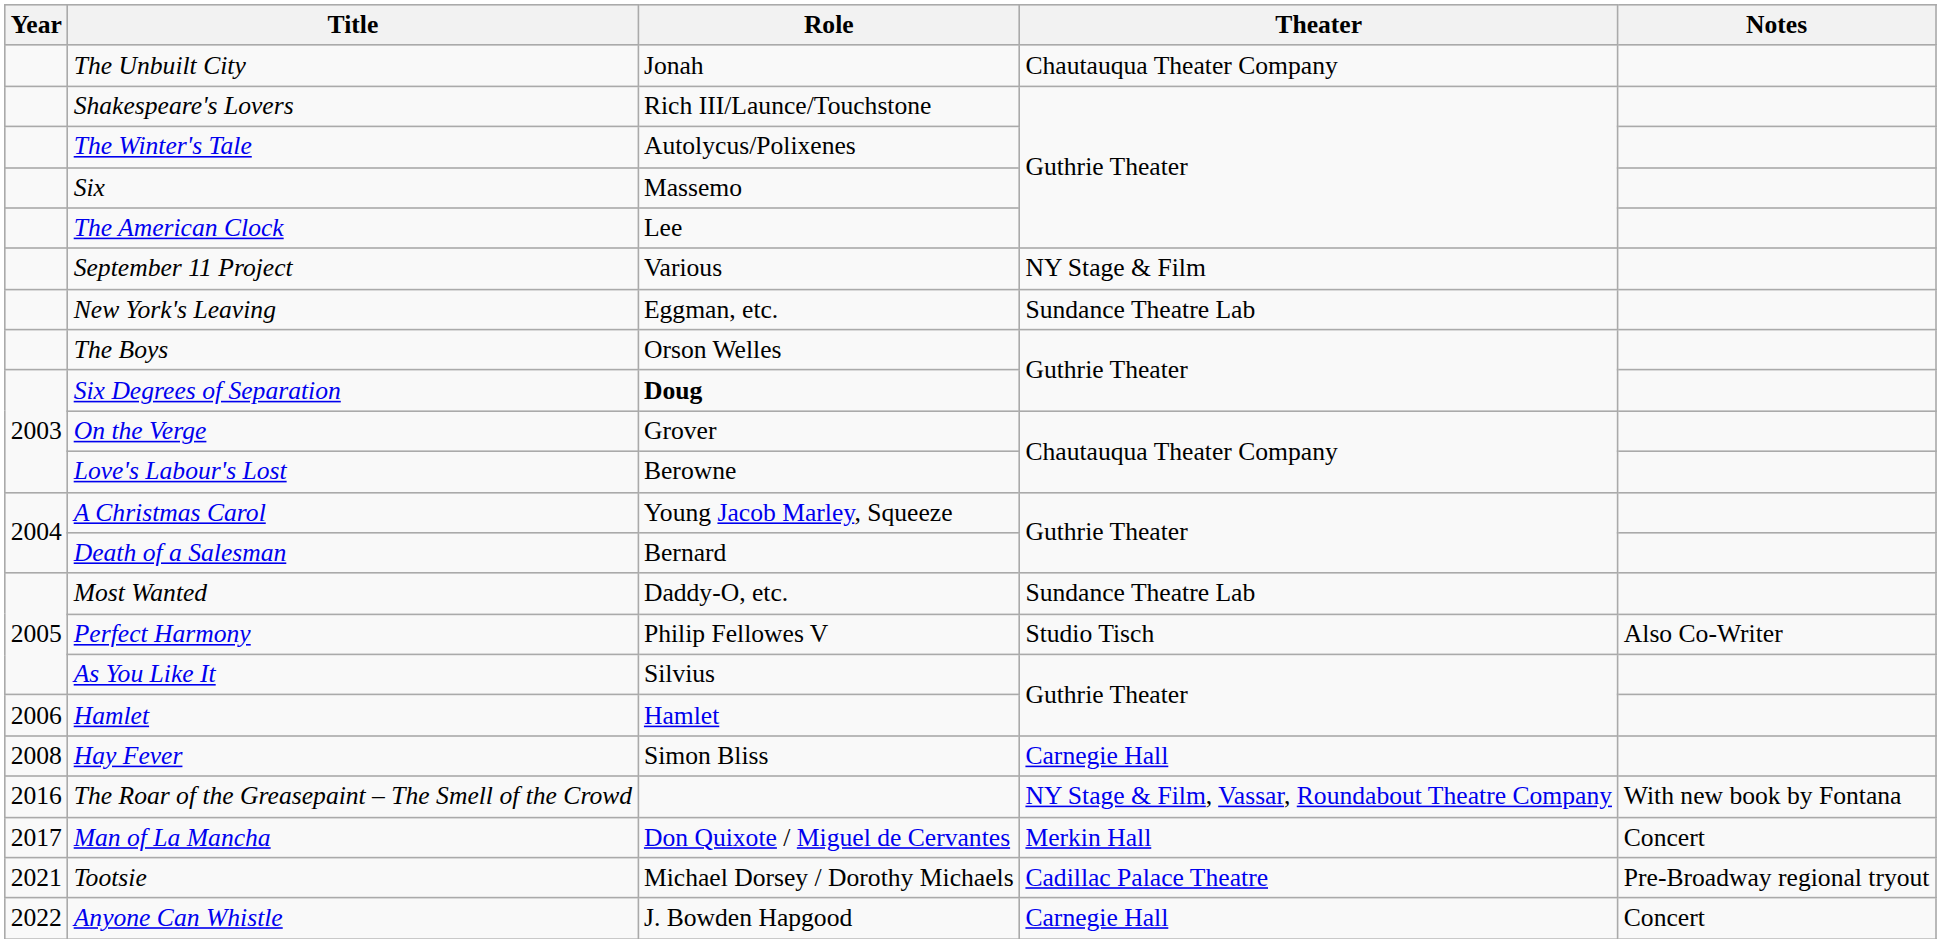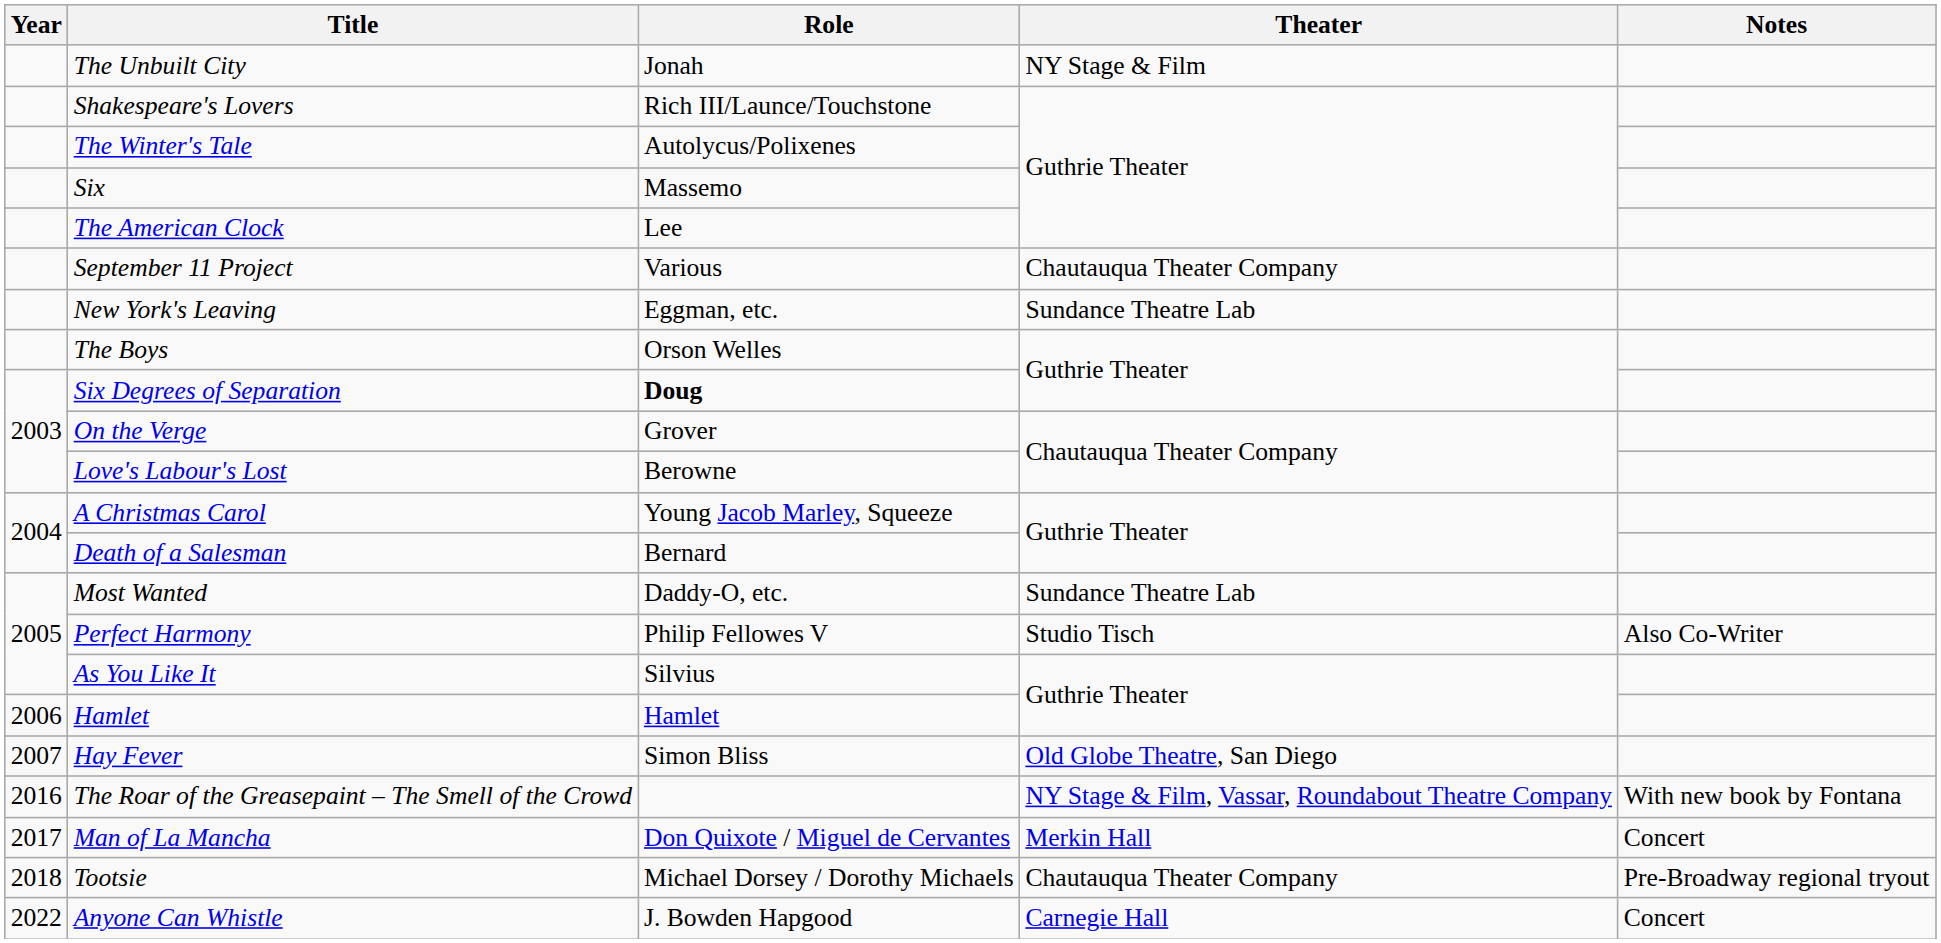 <table class="wikitable sortable">
 <tr>
 <th>Year</th>
 <th>Title</th>
 <th>Role</th>
 <th>Theater</th>
 <th>Notes</th>
 </tr>
 <tr>
 <td></td>
 <td><em>The Unbuilt City</em></td>
 <td>Jonah</td>
-<td>Chautauqua Theater Company</td>
+<td>NY Stage & Film</td>
 <td></td>
 </tr>
 <tr>
 <td></td>
 <td><em>Shakespeare's Lovers</em></td>
 <td>Rich III/Launce/Touchstone</td>
 <td rowspan="4">Guthrie Theater</td>
 <td></td>
 </tr>
 <tr>
 <td></td>
 <td><em><a href='#'>The Winter's Tale</a></em></td>
 <td>Autolycus/Polixenes</td>
 <td></td>
 </tr>
 <tr>
 <td></td>
 <td><em>Six</em></td>
 <td>Massemo</td>
 <td></td>
 </tr>
 <tr>
 <td></td>
 <td><em><a href='#'>The American Clock</a></em></td>
 <td>Lee</td>
 <td></td>
 </tr>
 <tr>
 <td></td>
 <td><em>September 11 Project</em></td>
 <td>Various</td>
-<td>NY Stage & Film</td>
+<td>Chautauqua Theater Company</td>
 <td></td>
 </tr>
 <tr>
 <td></td>
 <td><em>New York's Leaving</em></td>
 <td>Eggman, etc.</td>
 <td>Sundance Theatre Lab</td>
 <td></td>
 </tr>
 <tr>
 <td></td>
 <td><em>The Boys</em></td>
 <td>Orson Welles</td>
 <td rowspan="2">Guthrie Theater</td>
 <td></td>
 </tr>
 <tr>
 <td rowspan="3">2003</td>
 <td><em><a href='#'>Six Degrees of Separation</a></em></td>
 <td><strong>Doug</strong></td>
 <td></td>
 </tr>
 <tr>
 <td><em><a href='#'>On the Verge</a></em></td>
 <td>Grover</td>
 <td rowspan="2">Chautauqua Theater Company</td>
 <td></td>
 </tr>
 <tr>
 <td><em><a href='#'>Love's Labour's Lost</a></em></td>
 <td>Berowne</td>
 <td></td>
 </tr>
 <tr>
 <td rowspan="2">2004</td>
 <td><em><a href='#'>A Christmas Carol</a></em></td>
 <td>Young <a href='#'>Jacob Marley</a>, Squeeze</td>
 <td rowspan="2">Guthrie Theater</td>
 <td></td>
 </tr>
 <tr>
 <td><em><a href='#'>Death of a Salesman</a></em></td>
 <td>Bernard</td>
 <td></td>
 </tr>
 <tr>
 <td rowspan="3">2005</td>
 <td><em>Most Wanted</em></td>
 <td>Daddy-O, etc.</td>
 <td>Sundance Theatre Lab</td>
 <td></td>
 </tr>
 <tr>
 <td><em><a href='#'>Perfect Harmony</a></em></td>
 <td>Philip Fellowes V</td>
 <td>Studio Tisch</td>
 <td>Also Co-Writer</td>
 </tr>
 <tr>
 <td><em><a href='#'>As You Like It</a></em></td>
 <td>Silvius</td>
 <td rowspan="2">Guthrie Theater</td>
 <td></td>
 </tr>
 <tr>
 <td>2006</td>
 <td><em><a href='#'>Hamlet</a></em></td>
 <td><a href='#'>Hamlet</a></td>
 <td></td>
 </tr>
 <tr>
-<td>2008</td>
+<td>2007</td>
 <td><em><a href='#'>Hay Fever</a></em></td>
 <td>Simon Bliss</td>
-<td><a href='#'>Carnegie Hall</a></td>
+<td><a href='#'>Old Globe Theatre</a>, San Diego</td>
 <td></td>
 </tr>
 <tr>
 <td>2016</td>
 <td><em>The Roar of the Greasepaint – The Smell of the Crowd</em></td>
 <td></td>
 <td><a href='#'>NY Stage & Film</a>, <a href='#'>Vassar</a>, <a href='#'>Roundabout Theatre Company</a></td>
 <td>With new book by Fontana</td>
 </tr>
 <tr>
 <td>2017</td>
 <td><em><a href='#'>Man of La Mancha</a></em></td>
 <td><a href='#'>Don Quixote</a> / <a href='#'>Miguel de Cervantes</a></td>
 <td><a href='#'>Merkin Hall</a></td>
 <td>Concert</td>
 </tr>
 <tr>
-<td>2021</td>
+<td>2018</td>
 <td><em>Tootsie</em></td>
 <td>Michael Dorsey / Dorothy Michaels</td>
-<td><a href='#'>Cadillac Palace Theatre</a></td>
+<td>Chautauqua Theater Company</td>
 <td>Pre-Broadway regional tryout</td>
 </tr>
 <tr>
 <td>2022</td>
 <td><em><a href='#'>Anyone Can Whistle</a></em></td>
 <td>J. Bowden Hapgood</td>
 <td><a href='#'>Carnegie Hall</a></td>
 <td>Concert</td>
 </tr>
 </table>
